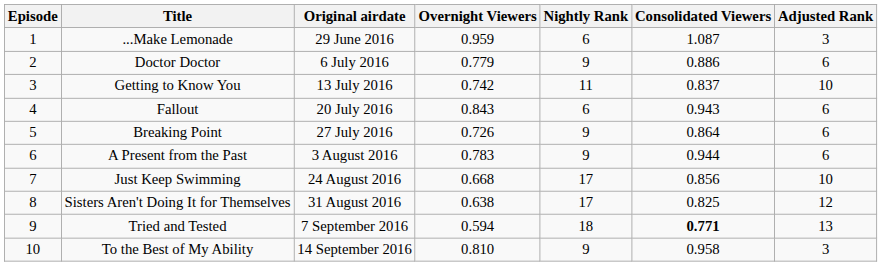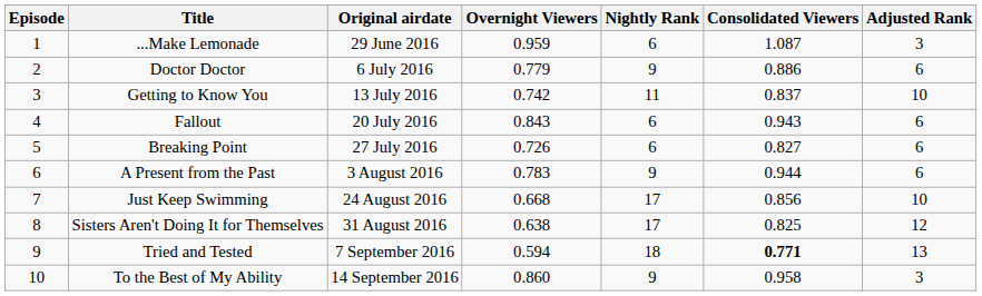 <table class="wikitable sortable">
 <tr>
 <th>Episode</th>
 <th>Title</th>
 <th>Original airdate</th>
 <th>Overnight Viewers</th>
 <th>Nightly Rank</th>
 <th>Consolidated Viewers</th>
 <th>Adjusted Rank</th>
 </tr>
 <tr>
 <td style="text-align:center">1</td>
 <td style="text-align:center">...Make Lemonade</td>
 <td style="text-align:center">29 June 2016</td>
 <td style="text-align:center">0.959</td>
 <td style="text-align:center">6</td>
 <td style="text-align:center">1.087</td>
 <td style="text-align:center">3</td>
 </tr>
 <tr>
 <td style="text-align:center">2</td>
 <td style="text-align:center">Doctor Doctor</td>
 <td style="text-align:center">6 July 2016</td>
 <td style="text-align:center">0.779</td>
 <td style="text-align:center">9</td>
 <td style="text-align:center">0.886</td>
 <td style="text-align:center">6</td>
 </tr>
 <tr>
 <td style="text-align:center">3</td>
 <td style="text-align:center">Getting to Know You</td>
 <td style="text-align:center">13 July 2016</td>
 <td style="text-align:center">0.742</td>
 <td style="text-align:center">11</td>
 <td style="text-align:center">0.837</td>
 <td style="text-align:center">10</td>
 </tr>
 <tr>
 <td style="text-align:center">4</td>
 <td style="text-align:center">Fallout</td>
 <td style="text-align:center">20 July 2016</td>
 <td style="text-align:center">0.843</td>
 <td style="text-align:center">6</td>
 <td style="text-align:center">0.943</td>
 <td style="text-align:center">6</td>
 </tr>
 <tr>
 <td style="text-align:center">5</td>
 <td style="text-align:center">Breaking Point</td>
 <td style="text-align:center">27 July 2016</td>
 <td style="text-align:center">0.726</td>
-<td style="text-align:center">9</td>
-<td style="text-align:center">0.864</td>
+<td style="text-align:center">6</td>
+<td style="text-align:center">0.827</td>
 <td style="text-align:center">6</td>
 </tr>
 <tr>
 <td style="text-align:center">6</td>
 <td style="text-align:center">A Present from the Past</td>
 <td style="text-align:center">3 August 2016</td>
 <td style="text-align:center">0.783</td>
 <td style="text-align:center">9</td>
 <td style="text-align:center">0.944</td>
 <td style="text-align:center">6</td>
 </tr>
 <tr>
 <td style="text-align:center">7</td>
 <td style="text-align:center">Just Keep Swimming</td>
 <td style="text-align:center">24 August 2016</td>
 <td style="text-align:center">0.668</td>
 <td style="text-align:center">17</td>
 <td style="text-align:center">0.856</td>
 <td style="text-align:center">10</td>
 </tr>
 <tr>
 <td style="text-align:center">8</td>
 <td style="text-align:center">Sisters Aren't Doing It for Themselves</td>
 <td style="text-align:center">31 August 2016</td>
 <td style="text-align:center">0.638</td>
 <td style="text-align:center">17</td>
 <td style="text-align:center">0.825</td>
 <td style="text-align:center">12</td>
 </tr>
 <tr>
 <td style="text-align:center">9</td>
 <td style="text-align:center">Tried and Tested</td>
 <td style="text-align:center">7 September 2016</td>
 <td style="text-align:center">0.594</td>
 <td style="text-align:center">18</td>
 <td style="text-align:center"><strong>0.771</strong></td>
 <td style="text-align:center">13</td>
 </tr>
 <tr>
 <td style="text-align:center">10</td>
 <td style="text-align:center">To the Best of My Ability</td>
 <td style="text-align:center">14 September 2016</td>
-<td style="text-align:center">0.810</td>
+<td style="text-align:center">0.860</td>
 <td style="text-align:center">9</td>
 <td style="text-align:center">0.958</td>
 <td style="text-align:center">3</td>
 </tr>
 </table>
